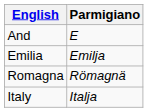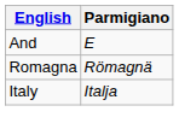 <table class="wikitable">
 <tr>
 <th><a href='#'>English</a></th>
 <th>Parmigiano</th>
 </tr>
 <tr>
 <td>And</td>
 <td><em>E</em></td>
 </tr>
 <tr>
-<td>Emilia</td>
-<td><em>Emilja</em></td>
-</tr>
-<tr>
 <td>Romagna</td>
 <td><em>Römagnä</em></td>
 </tr>
 <tr>
 <td>Italy</td>
 <td><em>Italja</em></td>
 </tr>
 </table>
